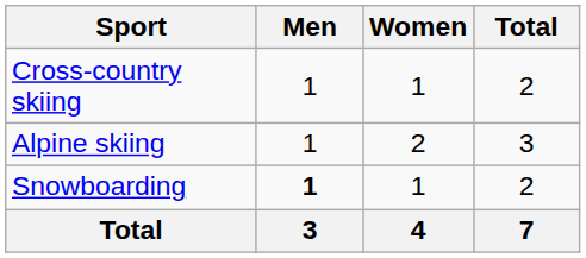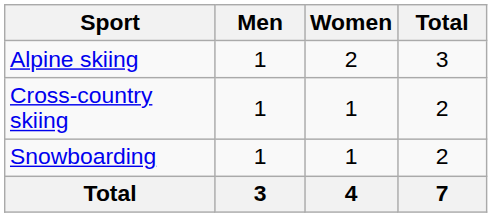 <table class="wikitable sortable" style=text-align:center>
 <tr>
 <th width=140>Sport</th>
 <th width=55>Men</th>
 <th width=55>Women</th>
 <th width=55>Total</th>
 </tr>
 <tr>
+<td align=left><a href='#'>Alpine skiing</a></td>
+<td>1</td>
+<td>2</td>
+<td>3</td>
+</tr>
+<tr>
 <td align=left><a href='#'>Cross-country skiing</a></td>
 <td>1</td>
 <td>1</td>
 <td>2</td>
 </tr>
 <tr>
-<td align=left><a href='#'>Alpine skiing</a></td>
+<td align=left><a href='#'>Snowboarding</a></td>
 <td>1</td>
-<td>2</td>
-<td>3</td>
-</tr>
-<tr>
-<td align=left><a href='#'>Snowboarding</a></td>
-<td><strong>1</strong></td>
 <td>1</td>
 <td>2</td>
 </tr>
 <tr>
 <th>Total</th>
 <th>3</th>
 <th>4</th>
 <th>7</th>
 </tr>
 </table>
